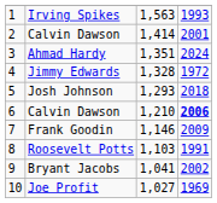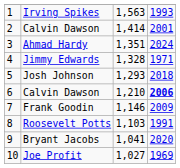 <table class="wikitable">
 <tr>
 </tr>
 <tr>
 <td>1</td>
 <td><a href='#'>Irving Spikes</a></td>
 <td>1,563</td>
 <td><a href='#'>1993</a></td>
 </tr>
 <tr>
 <td>2</td>
 <td>Calvin Dawson</td>
 <td>1,414</td>
 <td><a href='#'>2001</a></td>
 </tr>
 <tr>
 <td>3</td>
 <td><a href='#'>Ahmad Hardy</a></td>
 <td>1,351</td>
 <td><a href='#'>2024</a></td>
 </tr>
 <tr>
 <td>4</td>
 <td><a href='#'>Jimmy Edwards</a></td>
 <td>1,328</td>
-<td><a href='#'>1972</a></td>
+<td><a href='#'>1971</a></td>
 </tr>
 <tr>
 <td>5</td>
 <td>Josh Johnson</td>
 <td>1,293</td>
 <td><a href='#'>2018</a></td>
 </tr>
 <tr>
 <td>6</td>
 <td>Calvin Dawson</td>
 <td>1,210</td>
 <td><strong><a href='#'>2006</a></strong></td>
 </tr>
 <tr>
 <td>7</td>
 <td>Frank Goodin</td>
 <td>1,146</td>
 <td><a href='#'>2009</a></td>
 </tr>
 <tr>
 <td>8</td>
 <td><a href='#'>Roosevelt Potts</a></td>
 <td>1,103</td>
 <td><a href='#'>1991</a></td>
 </tr>
 <tr>
 <td>9</td>
 <td>Bryant Jacobs</td>
 <td>1,041</td>
-<td><a href='#'>2002</a></td>
+<td><a href='#'>2020</a></td>
 </tr>
 <tr>
 <td>10</td>
 <td><a href='#'>Joe Profit</a></td>
 <td>1,027</td>
 <td><a href='#'>1969</a></td>
 </tr>
 </table>
